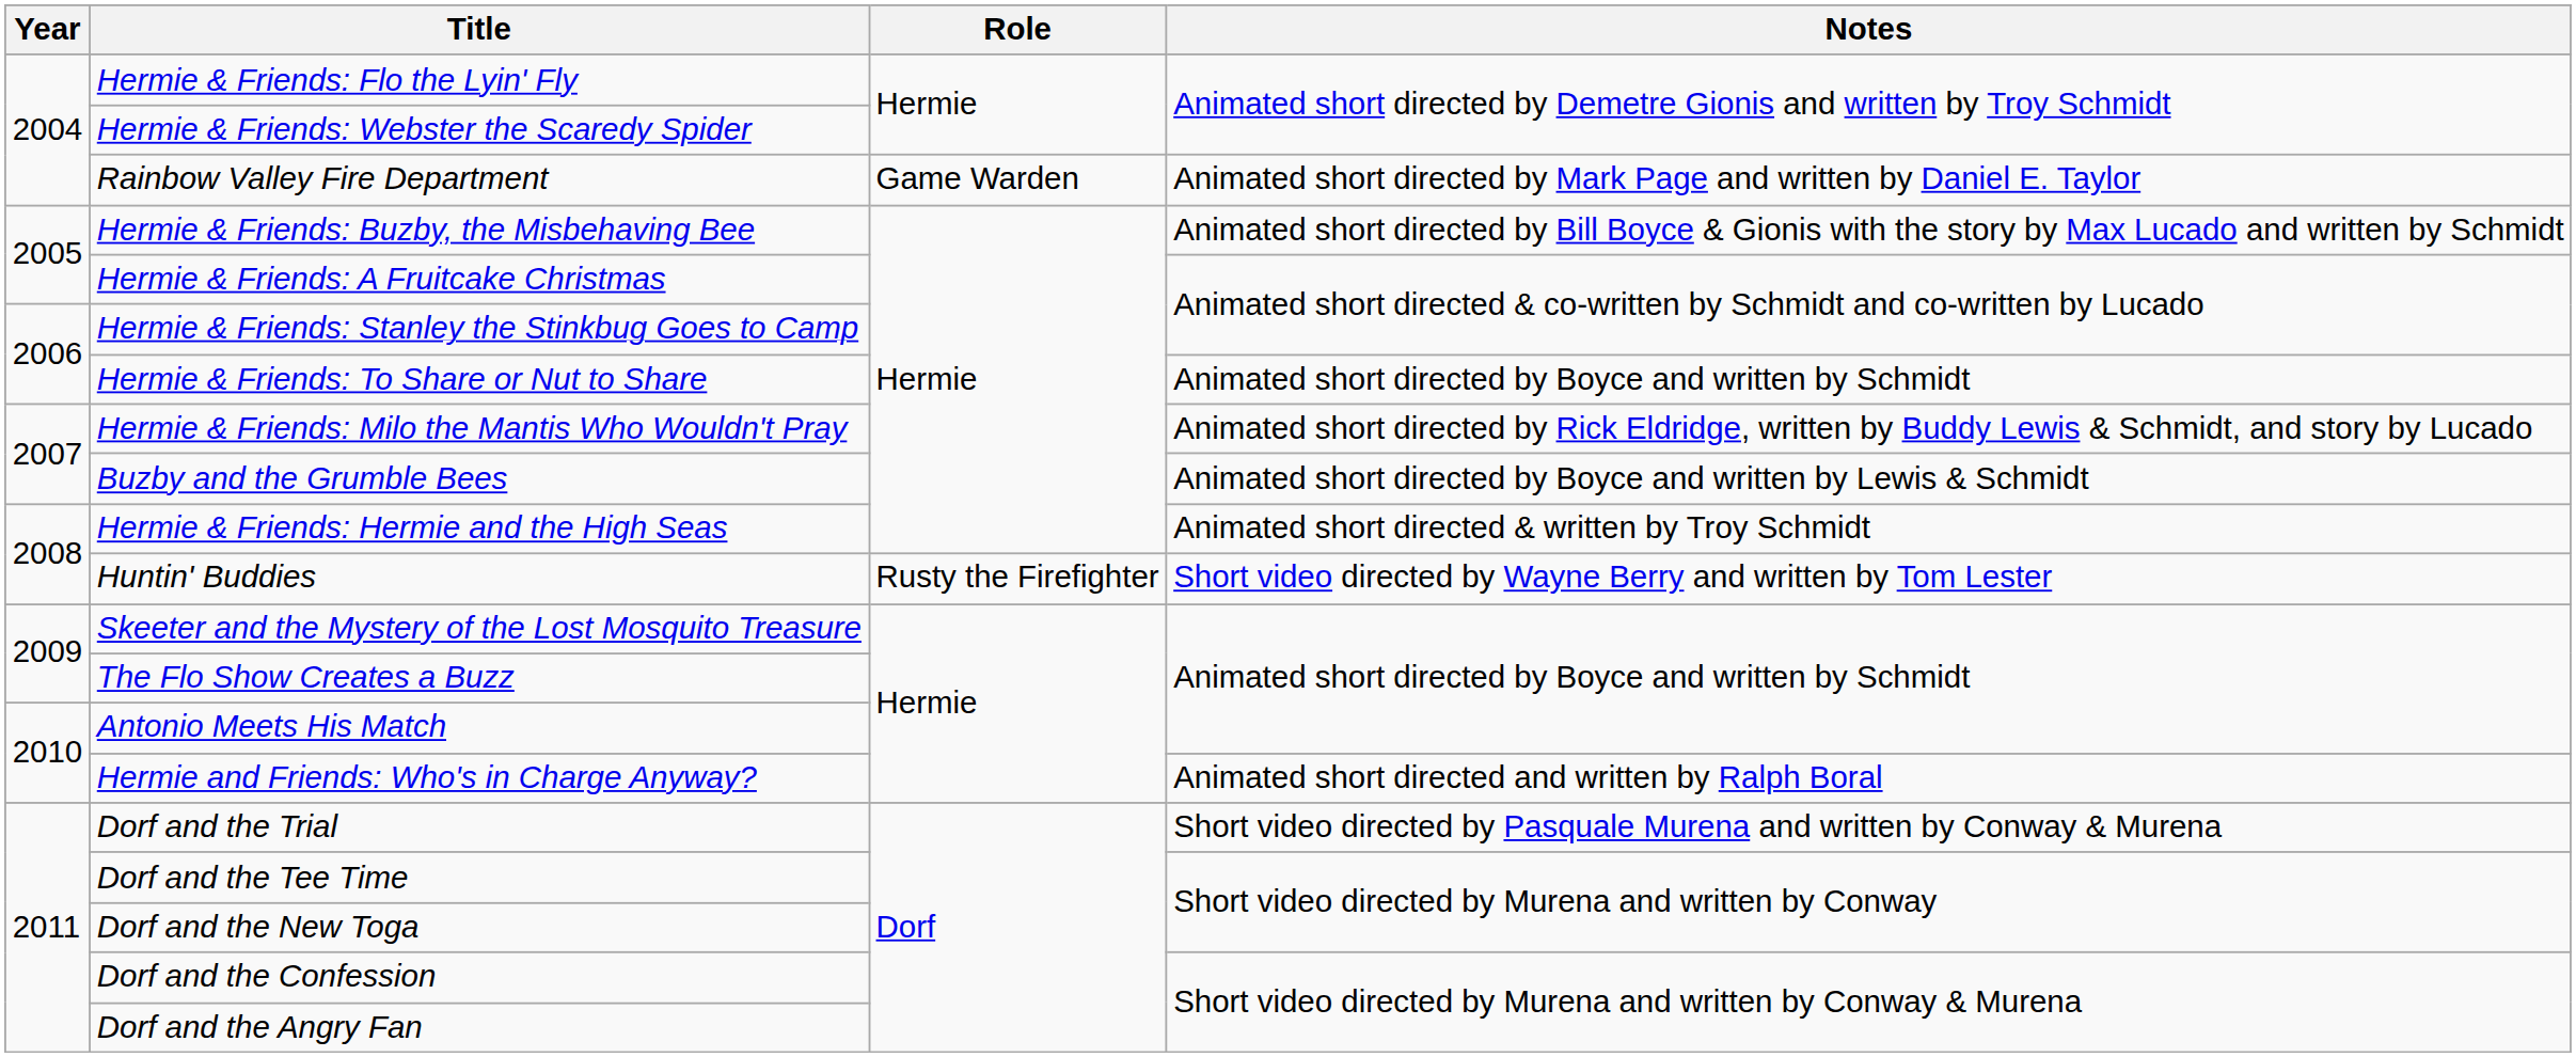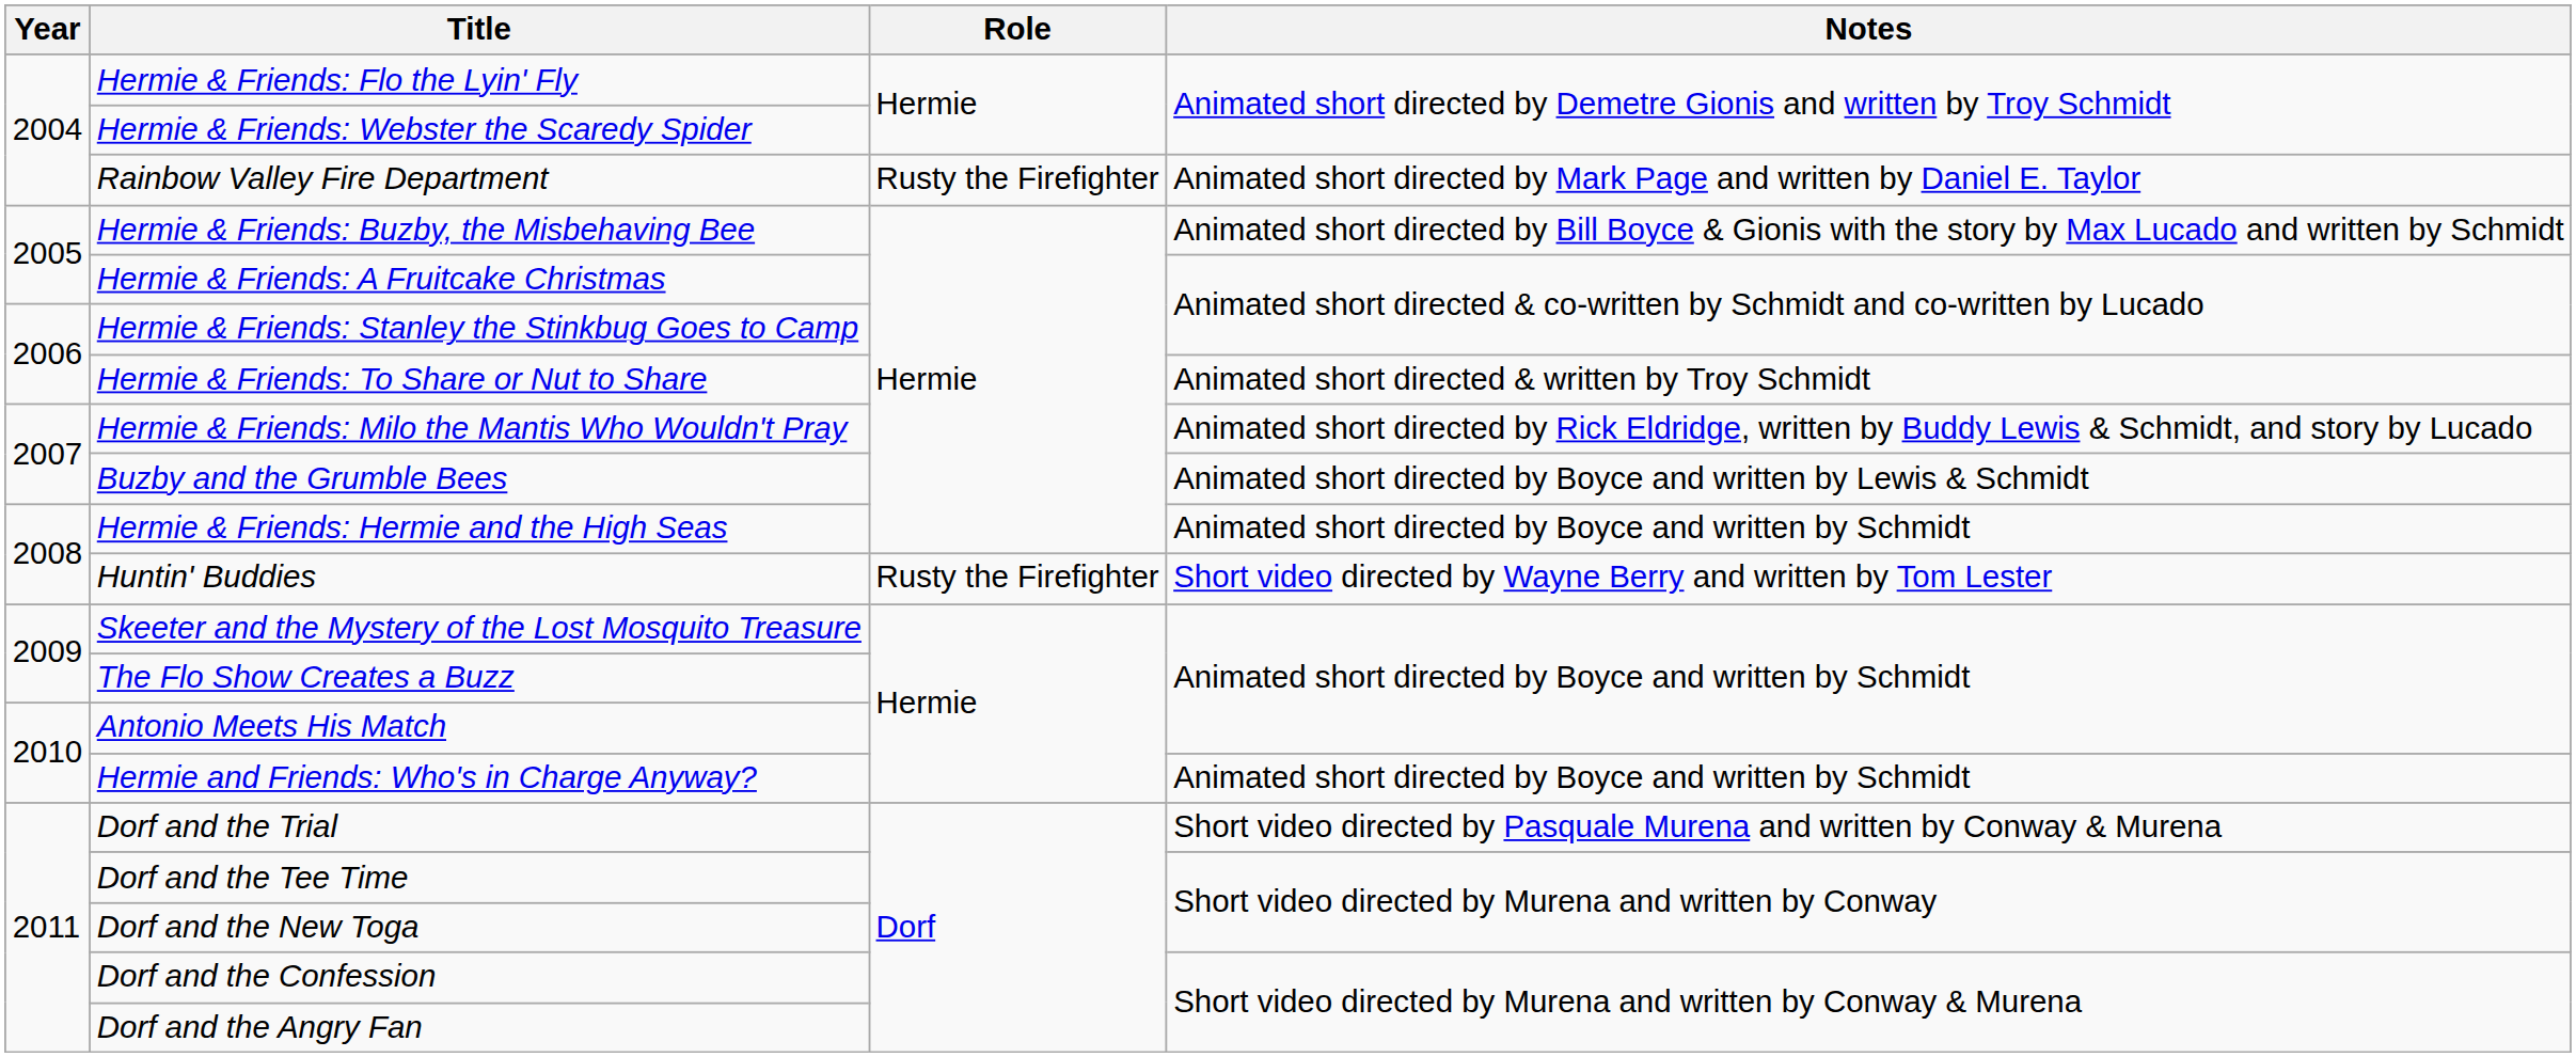 <table class="wikitable sortable">
 <tr>
 <th>Year</th>
 <th>Title</th>
 <th>Role</th>
 <th class="unsortable">Notes</th>
 </tr>
 <tr>
 <td rowspan="3">2004</td>
 <td><em><a href='#'>Hermie & Friends: Flo the Lyin' Fly</a></em></td>
 <td rowspan="2">Hermie</td>
 <td rowspan="2"><a href='#'>Animated short</a> directed by <a href='#'>Demetre Gionis</a> and <a href='#'>written</a> by <a href='#'>Troy Schmidt</a></td>
 </tr>
 <tr>
 <td><em><a href='#'>Hermie & Friends: Webster the Scaredy Spider</a></em></td>
 </tr>
 <tr>
 <td><em>Rainbow Valley Fire Department</em></td>
-<td>Game Warden</td>
+<td>Rusty the Firefighter</td>
 <td>Animated short directed by <a href='#'>Mark Page</a> and written by <a href='#'>Daniel E. Taylor</a></td>
 </tr>
 <tr>
 <td rowspan="2">2005</td>
 <td><em><a href='#'>Hermie & Friends: Buzby, the Misbehaving Bee</a></em></td>
 <td rowspan="7">Hermie</td>
 <td>Animated short directed by <a href='#'>Bill Boyce</a> & Gionis with the story by <a href='#'>Max Lucado</a> and written by Schmidt</td>
 </tr>
 <tr>
 <td><em><a href='#'>Hermie & Friends: A Fruitcake Christmas</a></em></td>
 <td rowspan="2">Animated short directed & co-written by Schmidt and co-written by Lucado</td>
 </tr>
 <tr>
 <td rowspan="2">2006</td>
 <td><em><a href='#'>Hermie & Friends: Stanley the Stinkbug Goes to Camp</a></em></td>
 </tr>
 <tr>
 <td><em><a href='#'>Hermie & Friends: To Share or Nut to Share</a></em></td>
-<td>Animated short directed by Boyce and written by Schmidt</td>
+<td>Animated short directed & written by Troy Schmidt</td>
 </tr>
 <tr>
 <td rowspan="2">2007</td>
 <td><em><a href='#'>Hermie & Friends: Milo the Mantis Who Wouldn't Pray</a></em></td>
 <td>Animated short directed by <a href='#'>Rick Eldridge</a>, written by <a href='#'>Buddy Lewis</a> & Schmidt, and story by Lucado</td>
 </tr>
 <tr>
 <td><em><a href='#'>Buzby and the Grumble Bees</a></em></td>
 <td>Animated short directed by Boyce and written by Lewis & Schmidt</td>
 </tr>
 <tr>
 <td rowspan="2">2008</td>
 <td><em><a href='#'>Hermie & Friends: Hermie and the High Seas</a></em></td>
-<td>Animated short directed & written by Troy Schmidt</td>
+<td>Animated short directed by Boyce and written by Schmidt</td>
 </tr>
 <tr>
 <td><em>Huntin' Buddies</em></td>
 <td>Rusty the Firefighter</td>
 <td><a href='#'>Short video</a> directed by <a href='#'>Wayne Berry</a> and written by <a href='#'>Tom Lester</a></td>
 </tr>
 <tr>
 <td rowspan="2">2009</td>
 <td><em><a href='#'>Skeeter and the Mystery of the Lost Mosquito Treasure</a></em></td>
 <td rowspan="4">Hermie</td>
 <td rowspan="3">Animated short directed by Boyce and written by Schmidt</td>
 </tr>
 <tr>
 <td data-sort-value="Flo Show Creates a Buzz, The"><em><a href='#'>The Flo Show Creates a Buzz</a></em></td>
 </tr>
 <tr>
 <td rowspan="2">2010</td>
 <td><em><a href='#'>Antonio Meets His Match</a></em></td>
 </tr>
 <tr>
 <td><em><a href='#'>Hermie and Friends: Who's in Charge Anyway?</a></em></td>
-<td>Animated short directed and written by <a href='#'>Ralph Boral</a></td>
+<td>Animated short directed by Boyce and written by Schmidt</td>
 </tr>
 <tr>
 <td rowspan="5">2011</td>
 <td><em>Dorf and the Trial</em></td>
 <td rowspan="5"><a href='#'>Dorf</a></td>
 <td>Short video directed by <a href='#'>Pasquale Murena</a> and written by Conway & Murena</td>
 </tr>
 <tr>
 <td><em>Dorf and the Tee Time</em></td>
 <td rowspan="2">Short video directed by Murena and written by Conway</td>
 </tr>
 <tr>
 <td><em>Dorf and the New Toga</em></td>
 </tr>
 <tr>
 <td><em>Dorf and the Confession</em></td>
 <td rowspan="2">Short video directed by Murena and written by Conway & Murena</td>
 </tr>
 <tr>
 <td><em>Dorf and the Angry Fan</em></td>
 </tr>
 <tr>
 </tr>
 </table>
